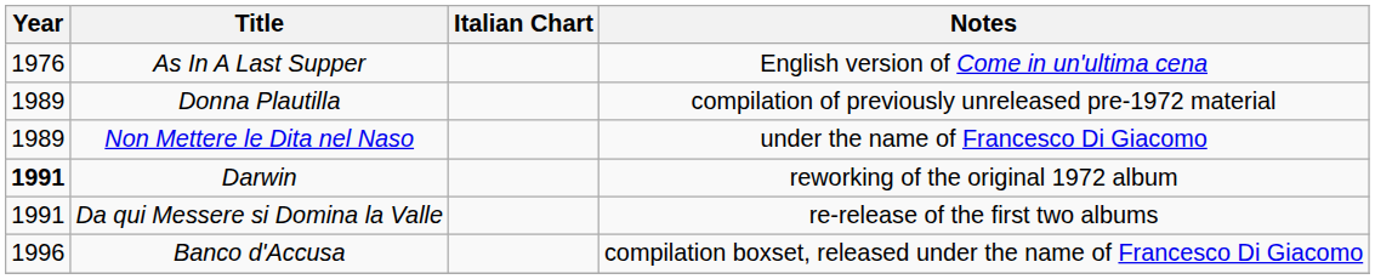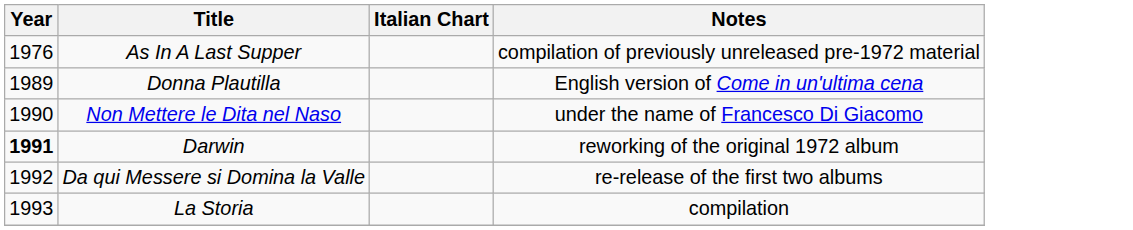 <table class="wikitable">
 <tr>
 <th>Year</th>
 <th>Title</th>
 <th>Italian Chart</th>
 <th>Notes</th>
 </tr>
 <tr>
 <td>1976</td>
 <td align="center"><em>As In A Last Supper</em></td>
 <td></td>
-<td align="center">English version of <em><a href='#'>Come in un'ultima cena</a></em></td>
+<td align="center">compilation of previously unreleased pre-1972 material</td>
 </tr>
 <tr>
 <td>1989</td>
 <td align="center"><em>Donna Plautilla</em></td>
 <td></td>
-<td align="center">compilation of previously unreleased pre-1972 material</td>
+<td align="center">English version of <em><a href='#'>Come in un'ultima cena</a></em></td>
 </tr>
 <tr>
-<td>1989</td>
+<td>1990</td>
 <td align="center"><em><a href='#'>Non Mettere le Dita nel Naso</a></em></td>
 <td></td>
 <td align="center">under the name of <a href='#'>Francesco Di Giacomo</a></td>
 </tr>
 <tr>
 <td><strong>1991</strong></td>
 <td align="center"><em>Darwin</em></td>
 <td></td>
 <td align="center">reworking of the original 1972 album</td>
 </tr>
 <tr>
-<td>1991</td>
+<td>1992</td>
 <td align="center"><em>Da qui Messere si Domina la Valle</em></td>
 <td></td>
 <td align="center">re-release of the first two albums</td>
 </tr>
 <tr>
-<td>1996</td>
-<td align="center"><em>Banco d'Accusa</em></td>
+<td>1993</td>
+<td align="center"><em>La Storia</em></td>
 <td></td>
-<td align="center">compilation boxset, released under the name of <a href='#'>Francesco Di Giacomo</a></td>
+<td align="center">compilation</td>
 </tr>
 <tr>
 </tr>
 </table>
